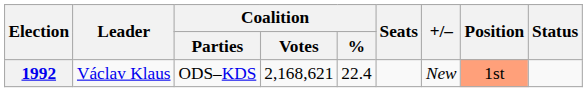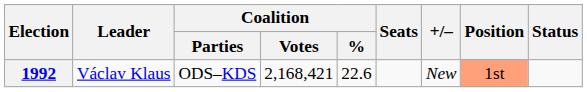 <table class=wikitable style="text-align: center;">
 <tr>
 <th rowspan=2>Election</th>
 <th rowspan=2>Leader</th>
 <th colspan=3>Coalition</th>
 <th rowspan=2>Seats</th>
 <th rowspan=2>+/–</th>
 <th rowspan=2>Position</th>
 <th rowspan=2>Status</th>
 </tr>
 <tr>
 <th>Parties</th>
 <th>Votes</th>
 <th>%</th>
 </tr>
 <tr>
 <th><a href='#'>1992</a></th>
 <td><a href='#'>Václav Klaus</a></td>
 <td>ODS–<a href='#'>KDS</a></td>
-<td>2,168,621</td>
-<td>22.4</td>
+<td>2,168,421</td>
+<td>22.6</td>
 <td></td>
 <td><em>New</em></td>
 <td style="background: lightsalmon;">1st</td>
 <td></td>
 </tr>
 </table>
